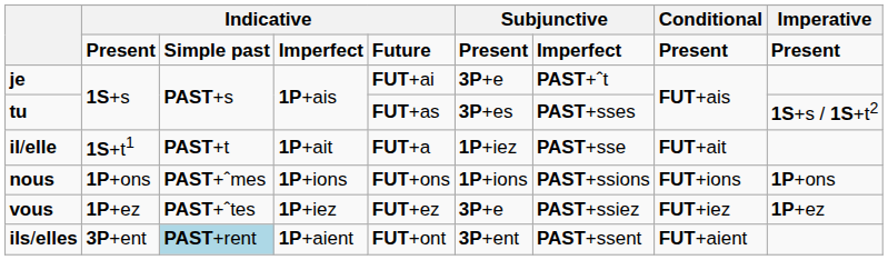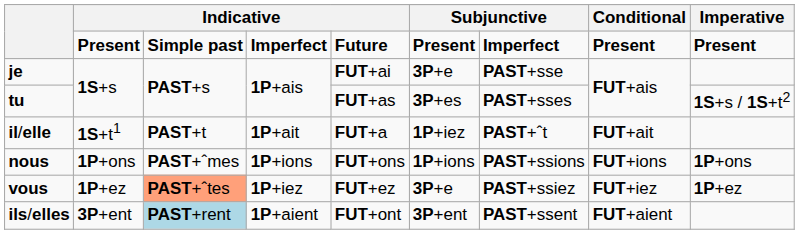 <table class="wikitable">
 <tr>
 <th rowspan="3" colspan="1"> </th>
 </tr>
 <tr>
 <th colspan="4" style="text-align: center;"><strong>Indicative</strong></th>
 <th colspan="2" style="text-align: center;"><strong>Subjunctive</strong></th>
 <th style="text-align: center;"><strong>Conditional</strong></th>
 <th style="text-align: center;"><strong>Imperative</strong></th>
 </tr>
 <tr>
 <td><strong>Present</strong></td>
 <td><strong>Simple past</strong></td>
 <td><strong>Imperfect</strong></td>
 <td><strong>Future</strong></td>
 <td><strong>Present</strong></td>
 <td><strong>Imperfect</strong></td>
 <td><strong>Present</strong></td>
 <td><strong>Present</strong></td>
 </tr>
 <tr>
 <td><strong>je</strong></td>
 <td rowspan="2"><strong>1S</strong>+s</td>
 <td rowspan="2"><strong>PAST</strong>+s</td>
 <td rowspan="2"><strong>1P</strong>+ais</td>
 <td><strong>FUT</strong>+ai</td>
 <td><strong>3P</strong>+e</td>
-<td><strong>PAST</strong>+ˆt</td>
+<td><strong>PAST</strong>+sse</td>
 <td rowspan="2"><strong>FUT</strong>+ais</td>
 <td></td>
 </tr>
 <tr>
 <td><strong>tu</strong></td>
 <td><strong>FUT</strong>+as</td>
 <td><strong>3P</strong>+es</td>
 <td><strong>PAST</strong>+sses</td>
 <td><strong>1S</strong>+s / <strong>1S</strong>+t<sup>2</sup></td>
 </tr>
 <tr>
 <td><strong>il</strong>/<strong>elle</strong></td>
 <td><strong>1S</strong>+t<sup>1</sup></td>
 <td><strong>PAST</strong>+t</td>
 <td><strong>1P</strong>+ait</td>
 <td><strong>FUT</strong>+a</td>
 <td><strong>1P</strong>+iez</td>
-<td><strong>PAST</strong>+sse</td>
+<td><strong>PAST</strong>+ˆt</td>
 <td><strong>FUT</strong>+ait</td>
 <td></td>
 </tr>
 <tr>
 <td><strong>nous</strong></td>
 <td><strong>1P</strong>+ons</td>
 <td><strong>PAST</strong>+ˆmes</td>
 <td><strong>1P</strong>+ions</td>
 <td><strong>FUT</strong>+ons</td>
 <td><strong>1P</strong>+ions</td>
 <td><strong>PAST</strong>+ssions</td>
 <td><strong>FUT</strong>+ions</td>
 <td><strong>1P</strong>+ons</td>
 </tr>
 <tr>
 <td><strong>vous</strong></td>
 <td><strong>1P</strong>+ez</td>
-<td><strong>PAST</strong>+ˆtes</td>
+<td style="background: lightsalmon;"><strong>PAST</strong>+ˆtes</td>
 <td><strong>1P</strong>+iez</td>
 <td><strong>FUT</strong>+ez</td>
 <td><strong>3P</strong>+e</td>
 <td><strong>PAST</strong>+ssiez</td>
 <td><strong>FUT</strong>+iez</td>
 <td><strong>1P</strong>+ez</td>
 </tr>
 <tr>
 <td><strong>ils</strong>/<strong>elles</strong></td>
 <td><strong>3P</strong>+ent</td>
 <td style="background: lightblue;"><strong>PAST</strong>+rent</td>
 <td><strong>1P</strong>+aient</td>
 <td><strong>FUT</strong>+ont</td>
 <td><strong>3P</strong>+ent</td>
 <td><strong>PAST</strong>+ssent</td>
 <td><strong>FUT</strong>+aient</td>
 <td></td>
 </tr>
 </table>
